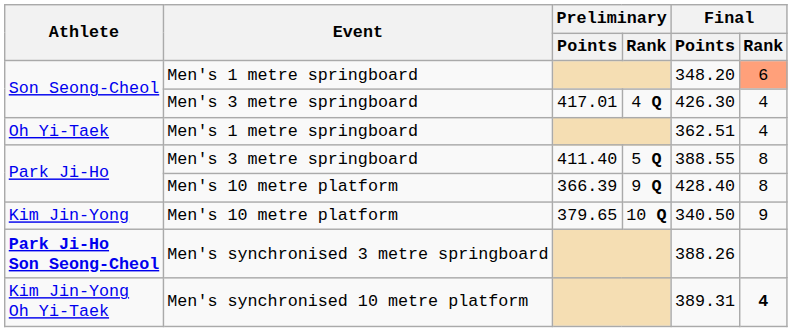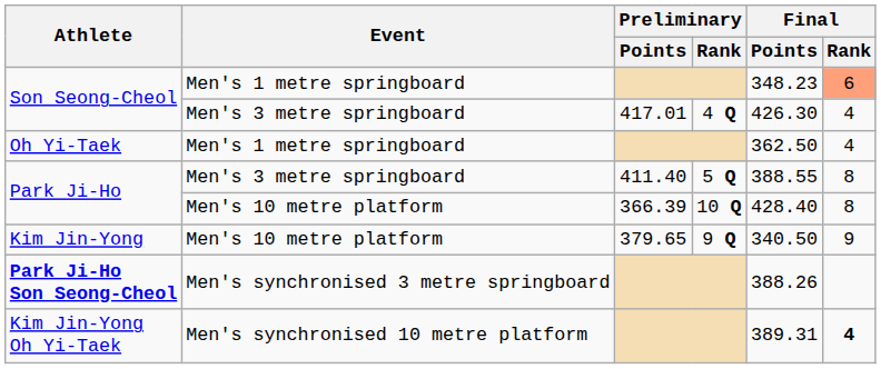 <table class="wikitable" style="text-align:center; font-size:90%;">
 <tr>
 <th rowspan="2">Athlete</th>
 <th rowspan="2">Event</th>
 <th colspan="2">Preliminary</th>
 <th colspan="2">Final</th>
 </tr>
 <tr>
 <th>Points</th>
 <th>Rank</th>
 <th>Points</th>
 <th>Rank</th>
 </tr>
 <tr>
 <td align=left rowspan=2><a href='#'>Son Seong-Cheol</a></td>
 <td align=left>Men's 1 metre springboard</td>
 <td colspan=2 bgcolor=wheat></td>
-<td>348.20</td>
+<td>348.23</td>
 <td style="background: lightsalmon;">6</td>
 </tr>
 <tr>
 <td align=left>Men's 3 metre springboard</td>
 <td>417.01</td>
 <td>4 <strong>Q</strong></td>
 <td>426.30</td>
 <td>4</td>
 </tr>
 <tr>
 <td align=left><a href='#'>Oh Yi-Taek</a></td>
 <td align=left>Men's 1 metre springboard</td>
 <td colspan=2 bgcolor=wheat></td>
-<td>362.51</td>
+<td>362.50</td>
 <td>4</td>
 </tr>
 <tr>
 <td align=left rowspan=2><a href='#'>Park Ji-Ho</a></td>
 <td align=left>Men's 3 metre springboard</td>
 <td>411.40</td>
 <td>5 <strong>Q</strong></td>
 <td>388.55</td>
 <td>8</td>
 </tr>
 <tr>
 <td align=left>Men's 10 metre platform</td>
 <td>366.39</td>
-<td>9 <strong>Q</strong></td>
+<td>10 <strong>Q</strong></td>
 <td>428.40</td>
 <td>8</td>
 </tr>
 <tr>
 <td align=left><a href='#'>Kim Jin-Yong</a></td>
 <td align=left>Men's 10 metre platform</td>
 <td>379.65</td>
-<td>10 <strong>Q</strong></td>
+<td>9 <strong>Q</strong></td>
 <td>340.50</td>
 <td>9</td>
 </tr>
 <tr>
 <td align=left><strong><a href='#'>Park Ji-Ho</a><br><a href='#'>Son Seong-Cheol</a></strong></td>
 <td align=left>Men's synchronised 3 metre springboard</td>
 <td colspan=2 bgcolor=wheat></td>
 <td>388.26</td>
 <td></td>
 </tr>
 <tr>
 <td align=left><a href='#'>Kim Jin-Yong</a><br><a href='#'>Oh Yi-Taek</a></td>
 <td align=left>Men's synchronised 10 metre platform</td>
 <td colspan=2 bgcolor=wheat></td>
 <td>389.31</td>
 <td><strong>4</strong></td>
 </tr>
 </table>
